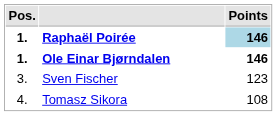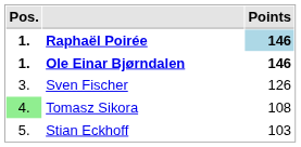 <table cellspacing="1" cellpadding="3" style="border:1px solid #AAAAAA;font-size:90%">
 <tr bgcolor="#E4E4E4">
 <th style="border-bottom:1px solid #AAAAAA" width=10>Pos.</th>
 <th style="border-bottom:1px solid #AAAAAA" width=200></th>
 <th style="border-bottom:1px solid #AAAAAA" width=20>Points</th>
 </tr>
 <tr>
 <td align="center"><strong>1.</strong></td>
 <td> <strong><a href='#'>Raphaël Poirée</a></strong></td>
 <td align="right" style="background: lightblue;"><strong>146</strong></td>
 </tr>
 <tr>
 <td align="center"><strong>1.</strong></td>
 <td> <strong><a href='#'>Ole Einar Bjørndalen</a></strong></td>
 <td align="right"><strong>146</strong></td>
 </tr>
 <tr>
 <td align="center">3.</td>
 <td> <a href='#'>Sven Fischer</a></td>
-<td align="right">123</td>
+<td align="right">126</td>
 </tr>
 <tr>
-<td align="center">4.</td>
+<td align="center" style="background: lightgreen;">4.</td>
 <td> <a href='#'>Tomasz Sikora</a></td>
 <td align="right">108</td>
 </tr>
+<tr>
+<td align="center">5.</td>
+<td> <a href='#'>Stian Eckhoff</a></td>
+<td align="right">103</td>
+</tr>
 </table>
